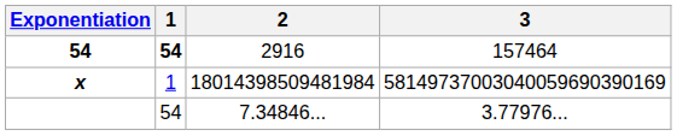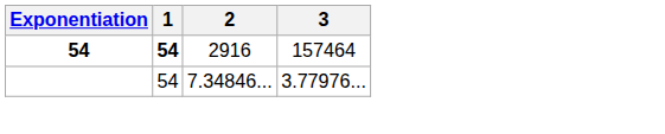 <table class="wikitable" style="text-align: center; background: white">
 <tr>
 <th style="width:105px;"><a href='#'>Exponentiation</a></th>
 <th>1</th>
 <th>2</th>
 <th>3</th>
 </tr>
 <tr>
 <td><strong>54</strong></td>
 <td><strong>54</strong></td>
 <td>2916</td>
 <td>157464</td>
 </tr>
 <tr>
-<td><strong><em>x<em><strong></td>
-<td><a href='#'>1</a></td>
-<td>18014398509481984</td>
-<td>58149737003040059690390169</td>
-</tr>
-<tr>
 <td></td>
 <td></strong>54<strong></td>
 <td>7.34846...</td>
 <td>3.77976...</td>
 </tr>
 </table>
